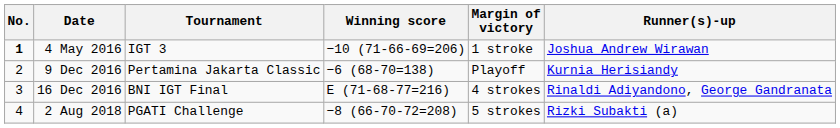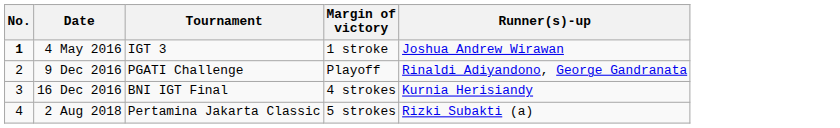 <table class="wikitable" style="font-size:95%;">
 <tr>
 <th>No.</th>
 <th>Date</th>
 <th>Tournament</th>
-<th>Winning score</th>
 <th>Margin of<br>victory</th>
 <th>Runner(s)-up</th>
 </tr>
 <tr>
 <td align=center><strong>1</strong></td>
 <td align=right>4 May 2016</td>
 <td>IGT 3</td>
-<td>−10 (71-66-69=206)</td>
 <td>1 stroke</td>
 <td> <a href='#'>Joshua Andrew Wirawan</a></td>
 </tr>
 <tr>
 <td align=center>2</td>
 <td align=right>9 Dec 2016</td>
-<td>Pertamina Jakarta Classic</td>
-<td>−6 (68-70=138)</td>
+<td>PGATI Challenge</td>
 <td>Playoff</td>
-<td> <a href='#'>Kurnia Herisiandy</a></td>
+<td> <a href='#'>Rinaldi Adiyandono</a>,  <a href='#'>George Gandranata</a></td>
 </tr>
 <tr>
 <td align=center>3</td>
 <td align=right>16 Dec 2016</td>
 <td>BNI IGT Final</td>
-<td>E (71-68-77=216)</td>
 <td>4 strokes</td>
-<td> <a href='#'>Rinaldi Adiyandono</a>,  <a href='#'>George Gandranata</a></td>
+<td> <a href='#'>Kurnia Herisiandy</a></td>
 </tr>
 <tr>
 <td align=center>4</td>
 <td align=right>2 Aug 2018</td>
-<td>PGATI Challenge</td>
-<td>−8 (66-70-72=208)</td>
+<td>Pertamina Jakarta Classic</td>
 <td>5 strokes</td>
 <td> <a href='#'>Rizki Subakti</a> (a)</td>
 </tr>
 </table>
